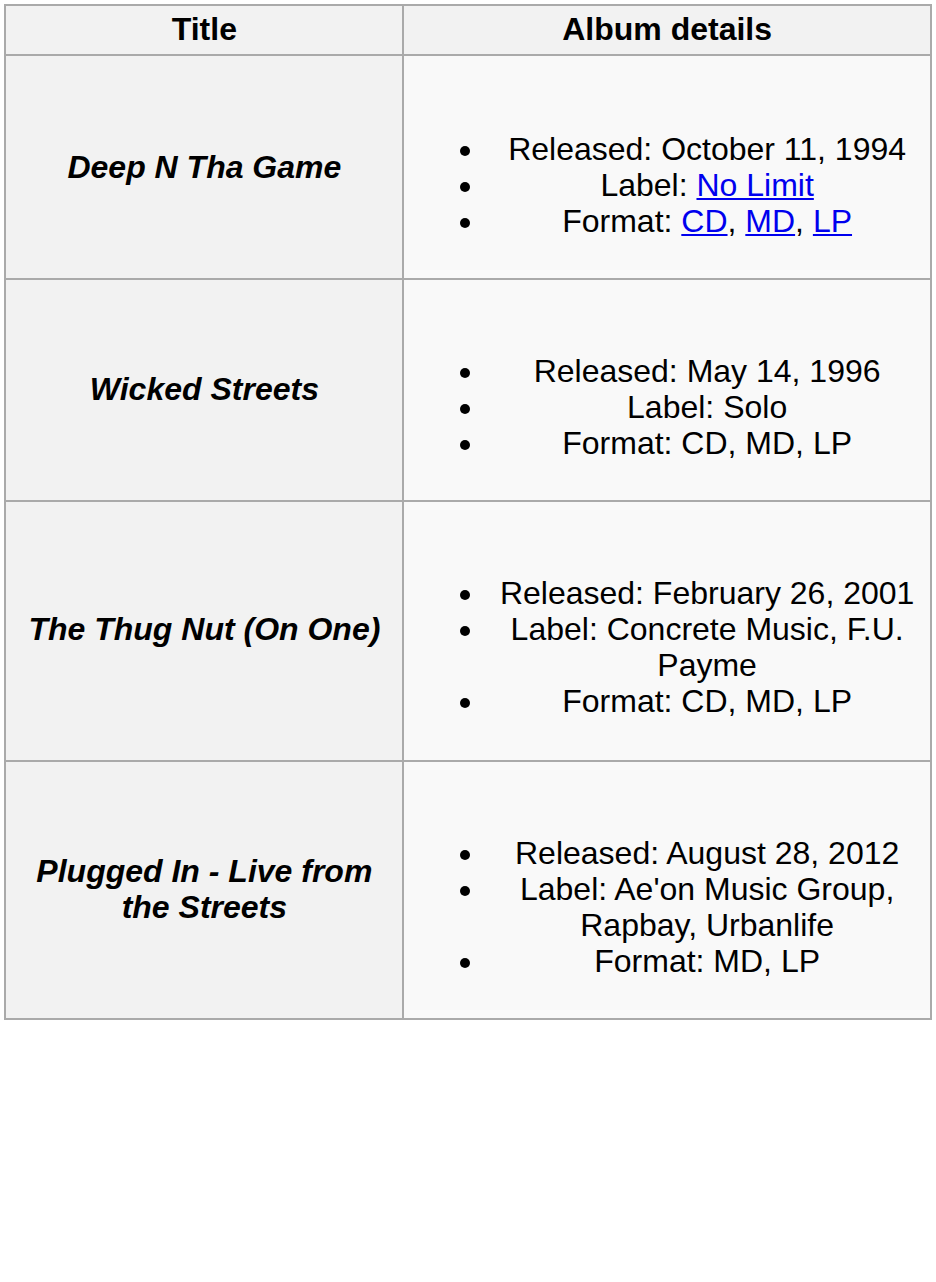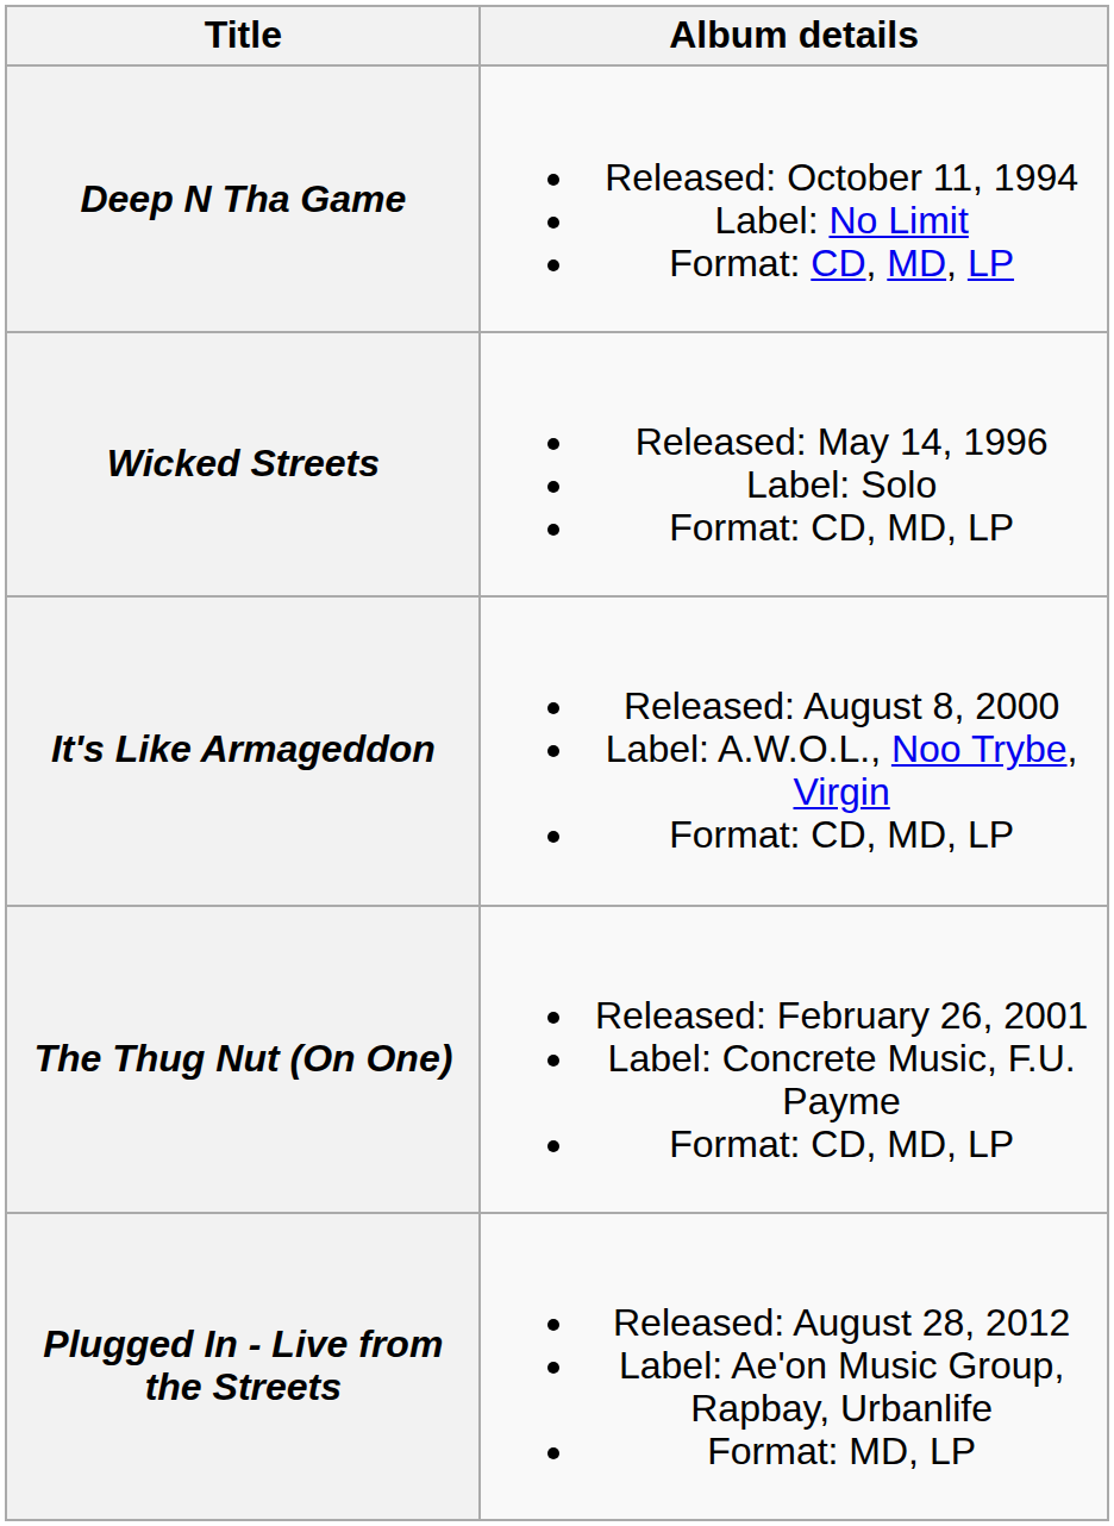 <table class="wikitable plainrowheaders" style="text-align:center;">
 <tr>
 <th scope="col" rowspan="1" style="width:12em;">Title</th>
 <th scope="col" rowspan="1" style="width:16em;">Album details</th>
 </tr>
 <tr>
 </tr>
 <tr>
 <th scope="row"><em>Deep N Tha Game</em></th>
 <td><br><ul><li>Released: October 11, 1994</li><li>Label: <a href='#'>No Limit</a></li><li>Format: <a href='#'>CD</a>, <a href='#'>MD</a>, <a href='#'>LP</a></li></ul></td>
 </tr>
 <tr>
 <th scope="row"><em>Wicked Streets</em></th>
 <td><br><ul><li>Released: May 14, 1996</li><li>Label: Solo</li><li>Format: CD, MD, LP</li></ul></td>
 </tr>
 <tr>
+<th scope="row"><em>It's Like Armageddon</em></th>
+<td><br><ul><li>Released: August 8, 2000</li><li>Label: A.W.O.L., <a href='#'>Noo Trybe</a>, <a href='#'>Virgin</a></li><li>Format: CD, MD, LP</li></ul></td>
+</tr>
+<tr>
 <th scope="row"><em>The Thug Nut (On One)</em></th>
 <td><br><ul><li>Released: February 26, 2001</li><li>Label: Concrete Music, F.U. Payme</li><li>Format: CD, MD, LP</li></ul></td>
 </tr>
 <tr>
 <th scope="row"><em>Plugged In - Live from the Streets</em></th>
 <td><br><ul><li>Released: August 28, 2012</li><li>Label: Ae'on Music Group, Rapbay, Urbanlife</li><li>Format: MD, LP</li></ul></td>
 </tr>
 <tr>
 </tr>
 </table>
